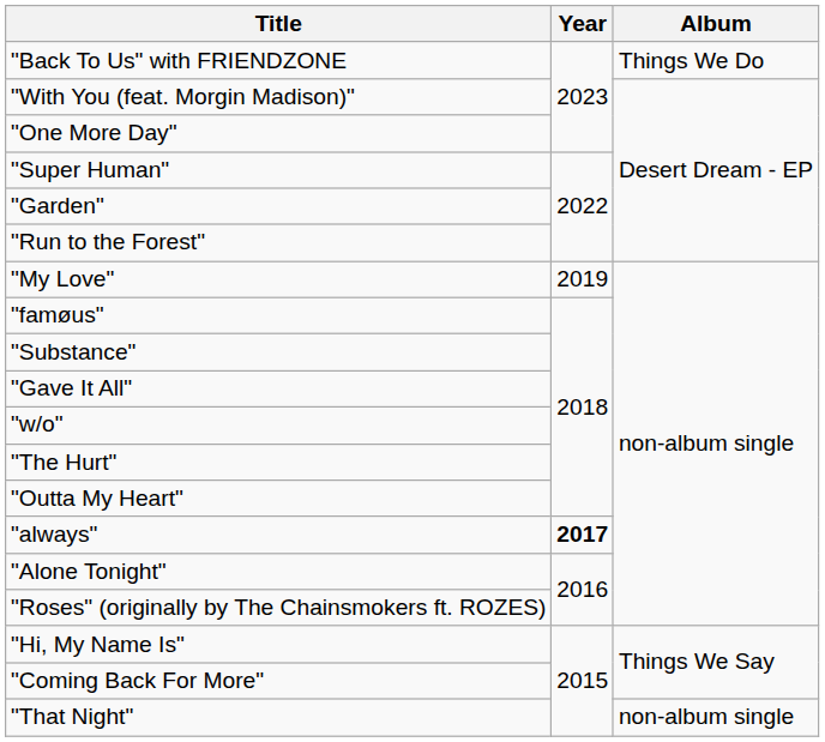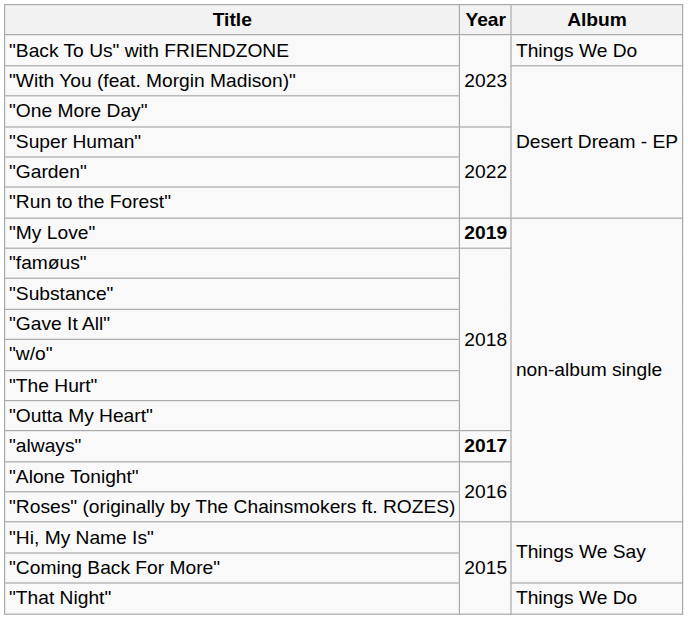 <table class="wikitable">
 <tr>
 <th>Title</th>
 <th>Year</th>
 <th>Album</th>
 </tr>
 <tr>
 <td>"Back To Us" with FRIENDZONE</td>
 <td rowspan="3">2023</td>
 <td>Things We Do</td>
 </tr>
 <tr>
 <td>"With You (feat. Morgin Madison)"</td>
 <td rowspan="5">Desert Dream - EP</td>
 </tr>
 <tr>
 <td>"One More Day"</td>
 </tr>
 <tr>
 <td>"Super Human"</td>
 <td rowspan="3">2022</td>
 </tr>
 <tr>
 <td>"Garden"</td>
 </tr>
 <tr>
 <td>"Run to the Forest"</td>
 </tr>
 <tr>
 <td>"My Love"</td>
-<td>2019</td>
+<td><strong>2019</strong></td>
 <td rowspan="10">non-album single</td>
 </tr>
 <tr>
 <td>"famøus"</td>
 <td rowspan="6">2018</td>
 </tr>
 <tr>
 <td>"Substance"</td>
 </tr>
 <tr>
 <td>"Gave It All"</td>
 </tr>
 <tr>
 <td>"w/o"</td>
 </tr>
 <tr>
 <td>"The Hurt"</td>
 </tr>
 <tr>
 <td>"Outta My Heart"</td>
 </tr>
 <tr>
 <td>"always"</td>
 <td><strong>2017</strong></td>
 </tr>
 <tr>
 <td>"Alone Tonight"</td>
 <td rowspan="2">2016</td>
 </tr>
 <tr>
 <td>"Roses" (originally by The Chainsmokers ft. ROZES)</td>
 </tr>
 <tr>
 <td>"Hi, My Name Is"</td>
 <td rowspan="3">2015</td>
 <td rowspan="2">Things We Say</td>
 </tr>
 <tr>
 <td>"Coming Back For More"</td>
 </tr>
 <tr>
 <td>"That Night"</td>
-<td>non-album single</td>
+<td>Things We Do</td>
 </tr>
 </table>
